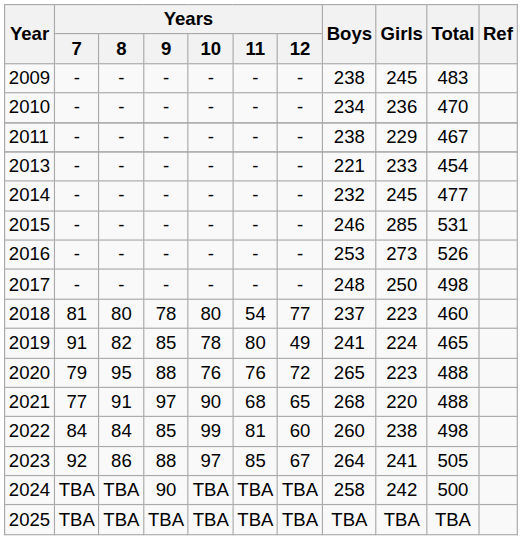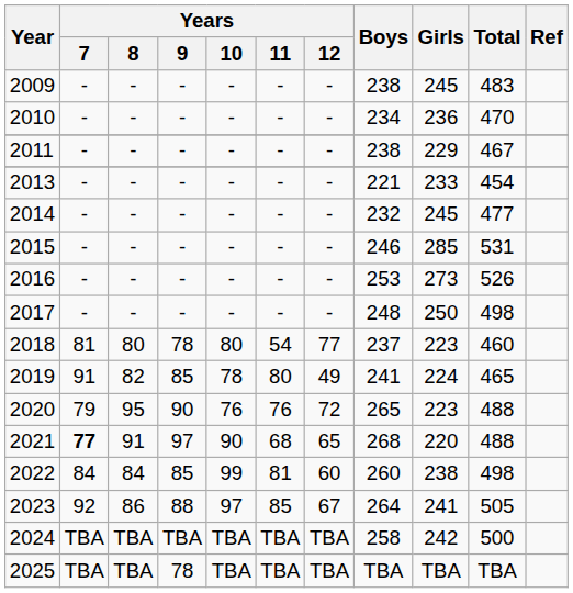 <table class="wikitable sortable">
 <tr>
 <th rowspan=2>Year</th>
 <th colspan=6>Years</th>
 <th rowspan=2>Boys</th>
 <th rowspan=2>Girls</th>
 <th rowspan=2>Total</th>
 <th rowspan=2>Ref</th>
 </tr>
 <tr>
 <th>7</th>
 <th>8</th>
 <th>9</th>
 <th>10</th>
 <th>11</th>
 <th>12</th>
 </tr>
 <tr>
 <td>2009</td>
 <td style="text-align:center">-</td>
 <td style="text-align:center">-</td>
 <td style="text-align:center">-</td>
 <td style="text-align:center">-</td>
 <td style="text-align:center">-</td>
 <td style="text-align:center">-</td>
 <td style="text-align:center">238</td>
 <td style="text-align:center">245</td>
 <td style="text-align:center">483</td>
 <td></td>
 </tr>
 <tr>
 <td>2010</td>
 <td style="text-align:center">-</td>
 <td style="text-align:center">-</td>
 <td style="text-align:center">-</td>
 <td style="text-align:center">-</td>
 <td style="text-align:center">-</td>
 <td style="text-align:center">-</td>
 <td style="text-align:center">234</td>
 <td style="text-align:center">236</td>
 <td style="text-align:center">470</td>
 <td></td>
 </tr>
 <tr>
 </tr>
 <tr>
 <td>2011</td>
 <td style="text-align:center">-</td>
 <td style="text-align:center">-</td>
 <td style="text-align:center">-</td>
 <td style="text-align:center">-</td>
 <td style="text-align:center">-</td>
 <td style="text-align:center">-</td>
 <td style="text-align:center">238</td>
 <td style="text-align:center">229</td>
 <td style="text-align:center">467</td>
 <td></td>
 </tr>
 <tr>
 </tr>
 <tr>
 <td>2013</td>
 <td style="text-align:center">-</td>
 <td style="text-align:center">-</td>
 <td style="text-align:center">-</td>
 <td style="text-align:center">-</td>
 <td style="text-align:center">-</td>
 <td style="text-align:center">-</td>
 <td style="text-align:center">221</td>
 <td style="text-align:center">233</td>
 <td style="text-align:center">454</td>
 <td></td>
 </tr>
 <tr>
 <td>2014</td>
 <td style="text-align:center">-</td>
 <td style="text-align:center">-</td>
 <td style="text-align:center">-</td>
 <td style="text-align:center">-</td>
 <td style="text-align:center">-</td>
 <td style="text-align:center">-</td>
 <td style="text-align:center">232</td>
 <td style="text-align:center">245</td>
 <td style="text-align:center">477</td>
 <td></td>
 </tr>
 <tr>
 <td>2015</td>
 <td style="text-align:center">-</td>
 <td style="text-align:center">-</td>
 <td style="text-align:center">-</td>
 <td style="text-align:center">-</td>
 <td style="text-align:center">-</td>
 <td style="text-align:center">-</td>
 <td style="text-align:center">246</td>
 <td style="text-align:center">285</td>
 <td style="text-align:center">531</td>
 <td></td>
 </tr>
 <tr>
 <td>2016</td>
 <td style="text-align:center">-</td>
 <td style="text-align:center">-</td>
 <td style="text-align:center">-</td>
 <td style="text-align:center">-</td>
 <td style="text-align:center">-</td>
 <td style="text-align:center">-</td>
 <td style="text-align:center">253</td>
 <td style="text-align:center">273</td>
 <td style="text-align:center">526</td>
 <td></td>
 </tr>
 <tr>
 <td>2017</td>
 <td style="text-align:center">-</td>
 <td style="text-align:center">-</td>
 <td style="text-align:center">-</td>
 <td style="text-align:center">-</td>
 <td style="text-align:center">-</td>
 <td style="text-align:center">-</td>
 <td style="text-align:center">248</td>
 <td style="text-align:center">250</td>
 <td style="text-align:center">498</td>
 <td></td>
 </tr>
 <tr>
 <td>2018</td>
 <td style="text-align:center">81</td>
 <td style="text-align:center">80</td>
 <td style="text-align:center">78</td>
 <td style="text-align:center">80</td>
 <td style="text-align:center">54</td>
 <td style="text-align:center">77</td>
 <td style="text-align:center">237</td>
 <td style="text-align:center">223</td>
 <td style="text-align:center">460</td>
 <td></td>
 </tr>
 <tr>
 <td>2019</td>
 <td style="text-align:center">91</td>
 <td style="text-align:center">82</td>
 <td style="text-align:center">85</td>
 <td style="text-align:center">78</td>
 <td style="text-align:center">80</td>
 <td style="text-align:center">49</td>
 <td style="text-align:center">241</td>
 <td style="text-align:center">224</td>
 <td style="text-align:center">465</td>
 <td></td>
 </tr>
 <tr>
 <td>2020</td>
 <td style="text-align:center">79</td>
 <td style="text-align:center">95</td>
-<td style="text-align:center">88</td>
+<td style="text-align:center">90</td>
 <td style="text-align:center">76</td>
 <td style="text-align:center">76</td>
 <td style="text-align:center">72</td>
 <td style="text-align:center">265</td>
 <td style="text-align:center">223</td>
 <td style="text-align:center">488</td>
 <td></td>
 </tr>
 <tr>
 <td>2021</td>
-<td style="text-align:center">77</td>
+<td style="text-align:center"><strong>77</strong></td>
 <td style="text-align:center">91</td>
 <td style="text-align:center">97</td>
 <td style="text-align:center">90</td>
 <td style="text-align:center">68</td>
 <td style="text-align:center">65</td>
 <td style="text-align:center">268</td>
 <td style="text-align:center">220</td>
 <td style="text-align:center">488</td>
 <td></td>
 </tr>
 <tr>
 <td>2022</td>
 <td style="text-align:center">84</td>
 <td style="text-align:center">84</td>
 <td style="text-align:center">85</td>
 <td style="text-align:center">99</td>
 <td style="text-align:center">81</td>
 <td style="text-align:center">60</td>
 <td style="text-align:center">260</td>
 <td style="text-align:center">238</td>
 <td style="text-align:center">498</td>
 <td></td>
 </tr>
 <tr>
 <td>2023</td>
 <td style="text-align:center">92</td>
 <td style="text-align:center">86</td>
 <td style="text-align:center">88</td>
 <td style="text-align:center">97</td>
 <td style="text-align:center">85</td>
 <td style="text-align:center">67</td>
 <td style="text-align:center">264</td>
 <td style="text-align:center">241</td>
 <td style="text-align:center">505</td>
 <td></td>
 </tr>
 <tr>
 <td>2024</td>
 <td style="text-align:center">TBA</td>
 <td style="text-align:center">TBA</td>
-<td style="text-align:center">90</td>
+<td style="text-align:center">TBA</td>
 <td style="text-align:center">TBA</td>
 <td style="text-align:center">TBA</td>
 <td style="text-align:center">TBA</td>
 <td style="text-align:center">258</td>
 <td style="text-align:center">242</td>
 <td style="text-align:center">500</td>
 <td></td>
 </tr>
 <tr>
 <td>2025</td>
 <td style="text-align:center">TBA</td>
 <td style="text-align:center">TBA</td>
-<td style="text-align:center">TBA</td>
+<td style="text-align:center">78</td>
 <td style="text-align:center">TBA</td>
 <td style="text-align:center">TBA</td>
 <td style="text-align:center">TBA</td>
 <td style="text-align:center">TBA</td>
 <td style="text-align:center">TBA</td>
 <td style="text-align:center">TBA</td>
 <td></td>
 </tr>
 </table>
